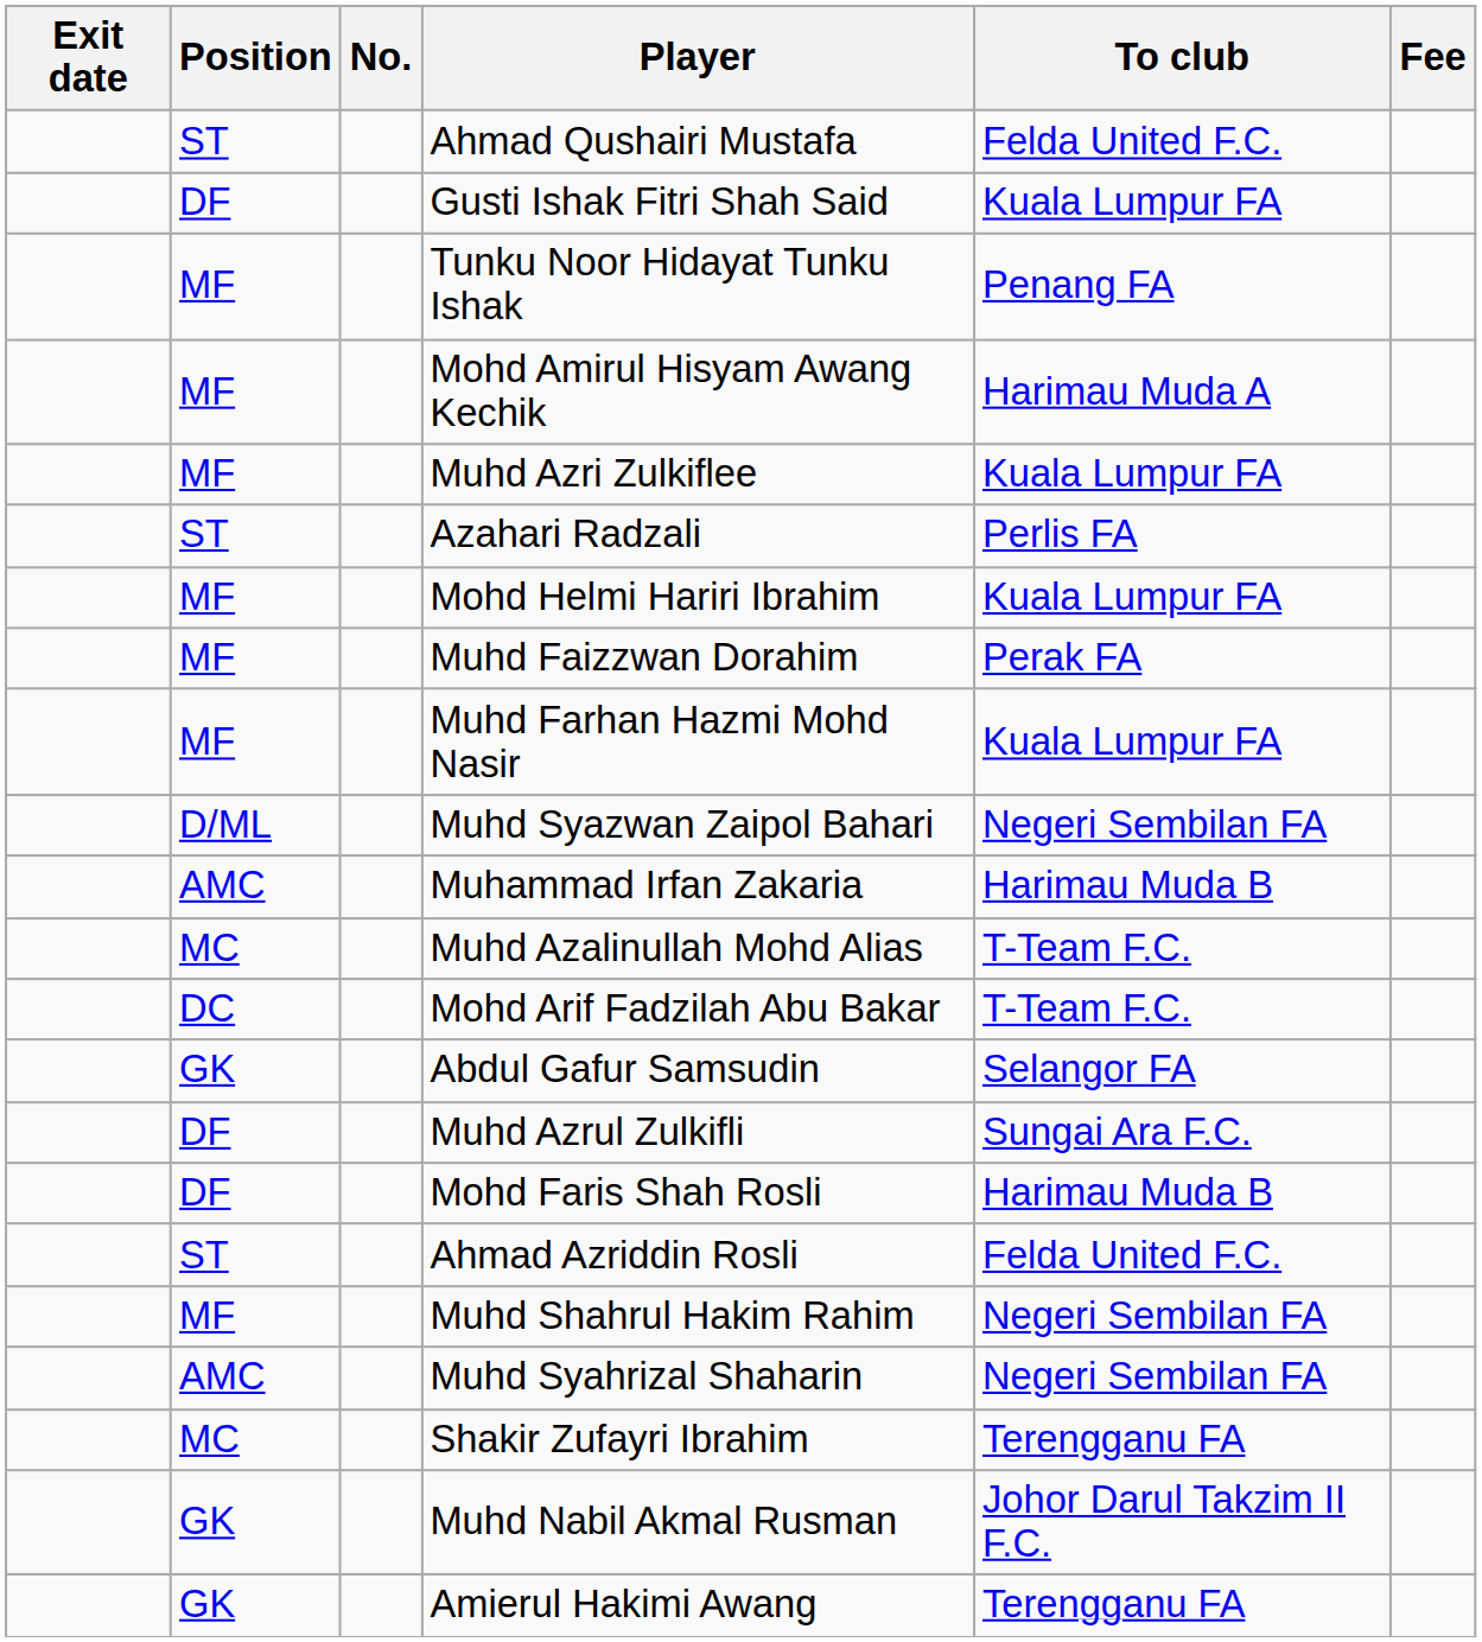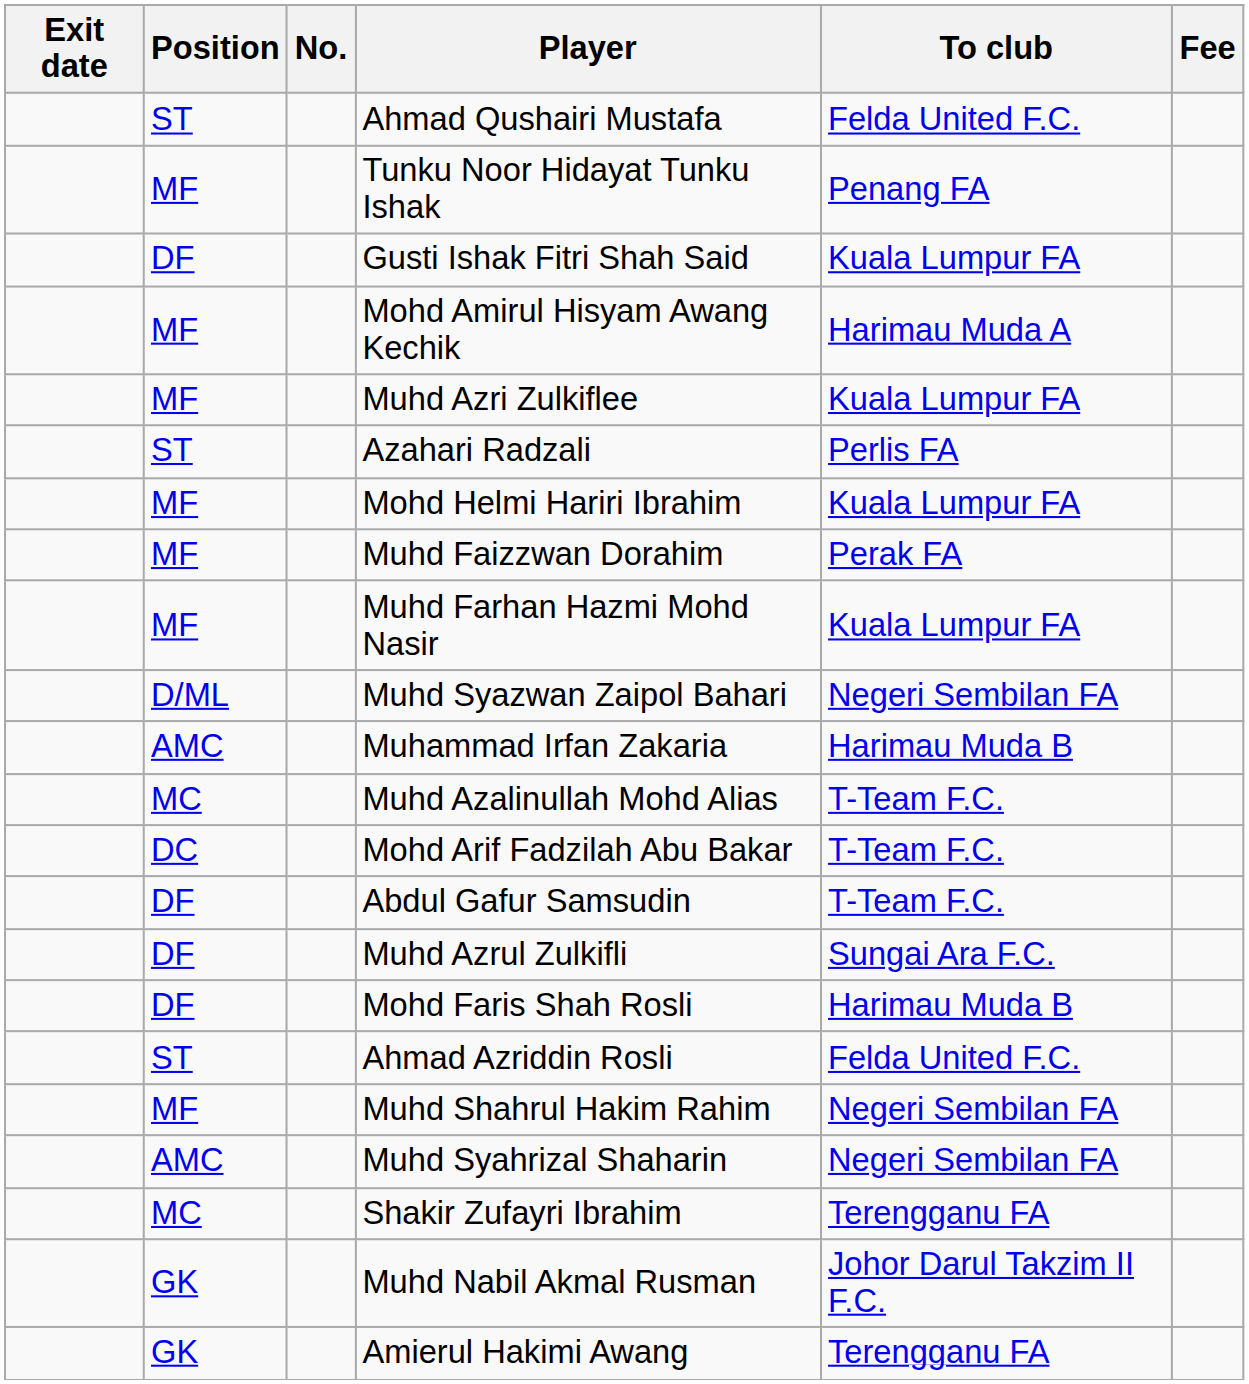 <table class="wikitable sortable">
 <tr>
 <th>Exit date</th>
 <th>Position</th>
 <th>No.</th>
 <th>Player</th>
 <th>To club</th>
 <th>Fee</th>
 </tr>
 <tr>
 <td></td>
 <td align="left"><a href='#'>ST</a></td>
 <td align="left"></td>
 <td align="left"> Ahmad Qushairi Mustafa</td>
 <td align="left"> <a href='#'>Felda United F.C.</a></td>
 <td align=right></td>
 </tr>
 <tr>
 <td></td>
+<td align="left"><a href='#'>MF</a></td>
+<td align="left"></td>
+<td align="left"> Tunku Noor Hidayat Tunku Ishak</td>
+<td align="left"> <a href='#'>Penang FA</a></td>
+<td align=right></td>
+</tr>
+<tr>
+<td></td>
 <td align="left"><a href='#'>DF</a></td>
 <td align="left"></td>
 <td align="left"> Gusti Ishak Fitri Shah Said</td>
 <td align="left"> <a href='#'>Kuala Lumpur FA</a></td>
-<td align=right></td>
-</tr>
-<tr>
-<td></td>
-<td align="left"><a href='#'>MF</a></td>
-<td align="left"></td>
-<td align="left"> Tunku Noor Hidayat Tunku Ishak</td>
-<td align="left"> <a href='#'>Penang FA</a></td>
 <td align=right></td>
 </tr>
 <tr>
 <td></td>
 <td align="left"><a href='#'>MF</a></td>
 <td align="left"></td>
 <td align="left"> Mohd Amirul Hisyam Awang Kechik</td>
 <td align="left"> <a href='#'>Harimau Muda A</a></td>
 <td align=right></td>
 </tr>
 <tr>
 <td></td>
 <td align="left"><a href='#'>MF</a></td>
 <td align="left"></td>
 <td align="left"> Muhd Azri Zulkiflee</td>
 <td align="left"> <a href='#'>Kuala Lumpur FA</a></td>
 <td align=right></td>
 </tr>
 <tr>
 <td></td>
 <td align="left"><a href='#'>ST</a></td>
 <td align="left"></td>
 <td align="left"> Azahari Radzali</td>
 <td align="left"> <a href='#'>Perlis FA</a></td>
 <td align=right></td>
 </tr>
 <tr>
 <td></td>
 <td align="left"><a href='#'>MF</a></td>
 <td align="left"></td>
 <td align="left"> Mohd Helmi Hariri Ibrahim</td>
 <td align="left"> <a href='#'>Kuala Lumpur FA</a></td>
 <td align=right></td>
 </tr>
 <tr>
 <td></td>
 <td align="left"><a href='#'>MF</a></td>
 <td align="left"></td>
 <td align="left"> Muhd Faizzwan Dorahim</td>
 <td align="left"> <a href='#'>Perak FA</a></td>
 <td align=right></td>
 </tr>
 <tr>
 <td></td>
 <td align="left"><a href='#'>MF</a></td>
 <td align="left"></td>
 <td align="left"> Muhd Farhan Hazmi Mohd Nasir</td>
 <td align="left"> <a href='#'>Kuala Lumpur FA</a></td>
 <td align=right></td>
 </tr>
 <tr>
 <td></td>
 <td align="left"><a href='#'>D/ML</a></td>
 <td align="left"></td>
 <td align="left"> Muhd Syazwan Zaipol Bahari</td>
 <td align="left"> <a href='#'>Negeri Sembilan FA</a></td>
 <td align=right></td>
 </tr>
 <tr>
 <td></td>
 <td align="left"><a href='#'>AMC</a></td>
 <td align="left"></td>
 <td align="left"> Muhammad Irfan Zakaria</td>
 <td align="left"> <a href='#'>Harimau Muda B</a></td>
 <td align=right></td>
 </tr>
 <tr>
 <td></td>
 <td align="left"><a href='#'>MC</a></td>
 <td align="left"></td>
 <td align="left"> Muhd Azalinullah Mohd Alias</td>
 <td align="left"> <a href='#'>T-Team F.C.</a></td>
 <td align=right></td>
 </tr>
 <tr>
 <td></td>
 <td align="left"><a href='#'>DC</a></td>
 <td align="left"></td>
 <td align="left"> Mohd Arif Fadzilah Abu Bakar</td>
 <td align="left"> <a href='#'>T-Team F.C.</a></td>
 <td align=right></td>
 </tr>
 <tr>
 <td></td>
-<td align="left"><a href='#'>GK</a></td>
+<td align="left"><a href='#'>DF</a></td>
 <td align="left"></td>
 <td align="left"> Abdul Gafur Samsudin</td>
-<td align="left"> <a href='#'>Selangor FA</a></td>
+<td align="left"> <a href='#'>T-Team F.C.</a></td>
 <td align=right></td>
 </tr>
 <tr>
 <td></td>
 <td align="left"><a href='#'>DF</a></td>
 <td align="left"></td>
 <td align="left"> Muhd Azrul Zulkifli</td>
 <td align="left"> <a href='#'>Sungai Ara F.C.</a></td>
 <td align=right></td>
 </tr>
 <tr>
 <td></td>
 <td align="left"><a href='#'>DF</a></td>
 <td align="left"></td>
 <td align="left"> Mohd Faris Shah Rosli</td>
 <td align="left"> <a href='#'>Harimau Muda B</a></td>
 <td align=right></td>
 </tr>
 <tr>
 <td></td>
 <td align="left"><a href='#'>ST</a></td>
 <td align="left"></td>
 <td align="left"> Ahmad Azriddin Rosli</td>
 <td align="left"> <a href='#'>Felda United F.C.</a></td>
 <td align=right></td>
 </tr>
 <tr>
 <td></td>
 <td align="left"><a href='#'>MF</a></td>
 <td align="left"></td>
 <td align="left"> Muhd Shahrul Hakim Rahim</td>
 <td align="left"> <a href='#'>Negeri Sembilan FA</a></td>
 <td align=right></td>
 </tr>
 <tr>
 <td></td>
 <td align="left"><a href='#'>AMC</a></td>
 <td align="left"></td>
 <td align="left"> Muhd Syahrizal Shaharin</td>
 <td align="left"> <a href='#'>Negeri Sembilan FA</a></td>
 <td align=right></td>
 </tr>
 <tr>
 <td></td>
 <td align="left"><a href='#'>MC</a></td>
 <td align="left"></td>
 <td align="left"> Shakir Zufayri Ibrahim</td>
 <td align="left"> <a href='#'>Terengganu FA</a></td>
 <td align=right></td>
 </tr>
 <tr>
 <td></td>
 <td align="left"><a href='#'>GK</a></td>
 <td align="left"></td>
 <td align="left"> Muhd Nabil Akmal Rusman</td>
 <td align="left"> <a href='#'>Johor Darul Takzim II F.C.</a></td>
 <td align=right></td>
 </tr>
 <tr>
 <td></td>
 <td align="left"><a href='#'>GK</a></td>
 <td align="left"></td>
 <td align="left"> Amierul Hakimi Awang</td>
 <td align="left"> <a href='#'>Terengganu FA</a></td>
 <td align=right></td>
 </tr>
 </table>
